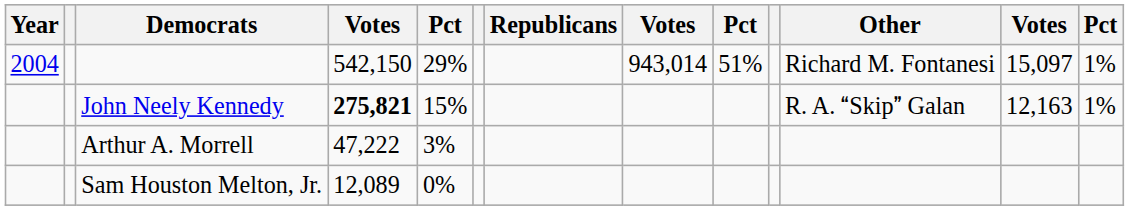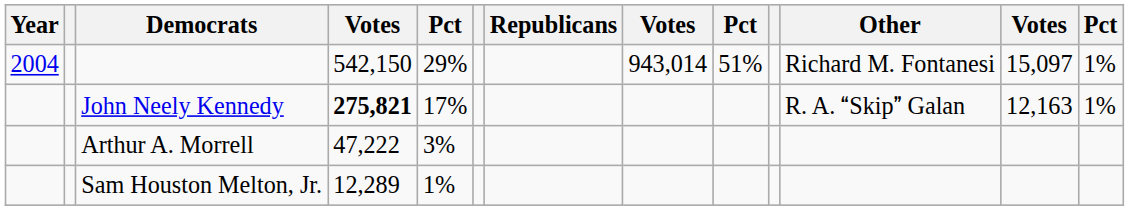 <table class="wikitable" style="margin:0.5em ; font-size:95%">
 <tr>
 <th>Year</th>
 <th></th>
 <th>Democrats</th>
 <th>Votes</th>
 <th>Pct</th>
 <th></th>
 <th>Republicans</th>
 <th>Votes</th>
 <th>Pct</th>
 <th></th>
 <th>Other</th>
 <th>Votes</th>
 <th>Pct</th>
 </tr>
 <tr>
 <td><a href='#'>2004</a></td>
 <td></td>
 <td></td>
 <td>542,150</td>
 <td>29%</td>
 <td></td>
 <td></td>
 <td>943,014</td>
 <td>51%</td>
 <td></td>
 <td>Richard M. Fontanesi</td>
 <td>15,097</td>
 <td>1%</td>
 </tr>
 <tr>
 <td></td>
 <td></td>
 <td><a href='#'>John Neely Kennedy</a></td>
 <td><strong>275,821</strong></td>
-<td>15%</td>
+<td>17%</td>
 <td></td>
 <td></td>
 <td></td>
 <td></td>
 <td></td>
 <td>R. A. Skip Galan</td>
 <td>12,163</td>
 <td>1%</td>
 </tr>
 <tr>
 <td></td>
 <td></td>
 <td>Arthur A. Morrell</td>
 <td>47,222</td>
 <td>3%</td>
 <td></td>
 <td></td>
 <td></td>
 <td></td>
 <td></td>
 <td></td>
 <td></td>
 <td></td>
 </tr>
 <tr>
 <td></td>
 <td></td>
 <td>Sam Houston Melton, Jr.</td>
-<td>12,089</td>
-<td>0%</td>
+<td>12,289</td>
+<td>1%</td>
 <td></td>
 <td></td>
 <td></td>
 <td></td>
 <td></td>
 <td></td>
 <td></td>
 <td></td>
 </tr>
 </table>
